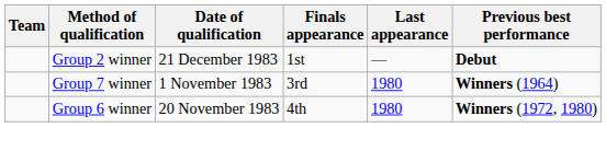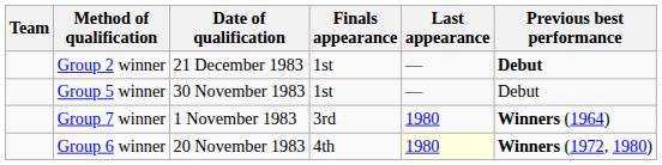 <table class="wikitable sortable">
 <tr>
 <th>Team</th>
 <th>Method of<br>qualification</th>
 <th>Date of<br>qualification</th>
 <th data-sort-type="number">Finals<br>appearance</th>
 <th>Last<br>appearance</th>
 <th>Previous best<br>performance</th>
 </tr>
 <tr>
 <td style="white-space:nowrap"></td>
 <td><a href='#'>Group 2</a> winner</td>
 <td>21 December 1983</td>
 <td>1st</td>
 <td>—</td>
 <td data-sort-value="99"><strong>Debut</strong></td>
 </tr>
 <tr>
 <td style="white-space:nowrap"></td>
+<td><a href='#'>Group 5</a> winner</td>
+<td>30 November 1983</td>
+<td>1st</td>
+<td>—</td>
+<td data-sort-value="99">Debut</td>
+</tr>
+<tr>
+<td style="white-space:nowrap"></td>
 <td><a href='#'>Group 7</a> winner</td>
 <td>1 November 1983</td>
 <td>3rd</td>
 <td><a href='#'>1980</a></td>
 <td data-sort-value="1"><strong>Winners</strong> (<a href='#'>1964</a>)</td>
 </tr>
 <tr>
 <td style="white-space:nowrap"></td>
 <td><a href='#'>Group 6</a> winner</td>
 <td>20 November 1983</td>
 <td>4th</td>
-<td><a href='#'>1980</a></td>
+<td style="background: lightyellow;"><a href='#'>1980</a></td>
 <td data-sort-value="1"><strong>Winners</strong> (<a href='#'>1972</a>, <a href='#'>1980</a>)</td>
 </tr>
 </table>
